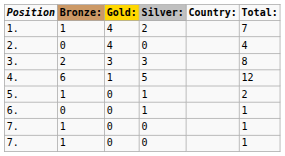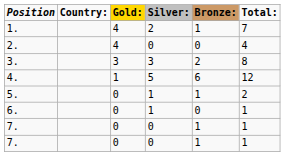 <table class="wikitable">
 <tr>
 <td><strong><em>Position</em></strong></td>
-<td style="text-align: center; background: #CC9966"><strong>Bronze:</strong></td>
+<td><strong>Country:</strong></td>
 <td style="text-align: center; background: gold"><strong>Gold:</strong></td>
 <td style="text-align: center; background: silver"><strong>Silver:</strong></td>
-<td><strong>Country:</strong></td>
+<td style="text-align: center; background: #CC9966"><strong>Bronze:</strong></td>
 <td><strong>Total: </strong></td>
 </tr>
 <tr>
 <td>1.</td>
-<td>1</td>
+<td></td>
 <td>4</td>
 <td>2</td>
-<td></td>
+<td>1</td>
 <td>7</td>
 </tr>
 <tr>
 <td>2.</td>
-<td>0</td>
+<td></td>
 <td>4</td>
 <td>0</td>
-<td></td>
+<td>0</td>
 <td>4</td>
 </tr>
 <tr>
 <td>3.</td>
-<td>2</td>
+<td></td>
 <td>3</td>
 <td>3</td>
-<td></td>
+<td>2</td>
 <td>8</td>
 </tr>
 <tr>
 <td>4.</td>
-<td>6</td>
+<td></td>
 <td>1</td>
 <td>5</td>
-<td></td>
+<td>6</td>
 <td>12</td>
 </tr>
 <tr>
 <td>5.</td>
-<td>1</td>
+<td></td>
 <td>0</td>
 <td>1</td>
-<td></td>
+<td>1</td>
 <td>2</td>
 </tr>
 <tr>
 <td>6.</td>
-<td>0</td>
+<td></td>
 <td>0</td>
 <td>1</td>
-<td></td>
+<td>0</td>
 <td>1</td>
 </tr>
 <tr>
 <td>7.</td>
-<td>1</td>
+<td></td>
 <td>0</td>
 <td>0</td>
-<td></td>
+<td>1</td>
 <td>1</td>
 </tr>
 <tr>
 <td>7.</td>
-<td>1</td>
+<td></td>
 <td>0</td>
 <td>0</td>
-<td></td>
+<td>1</td>
 <td>1</td>
 </tr>
 </table>
